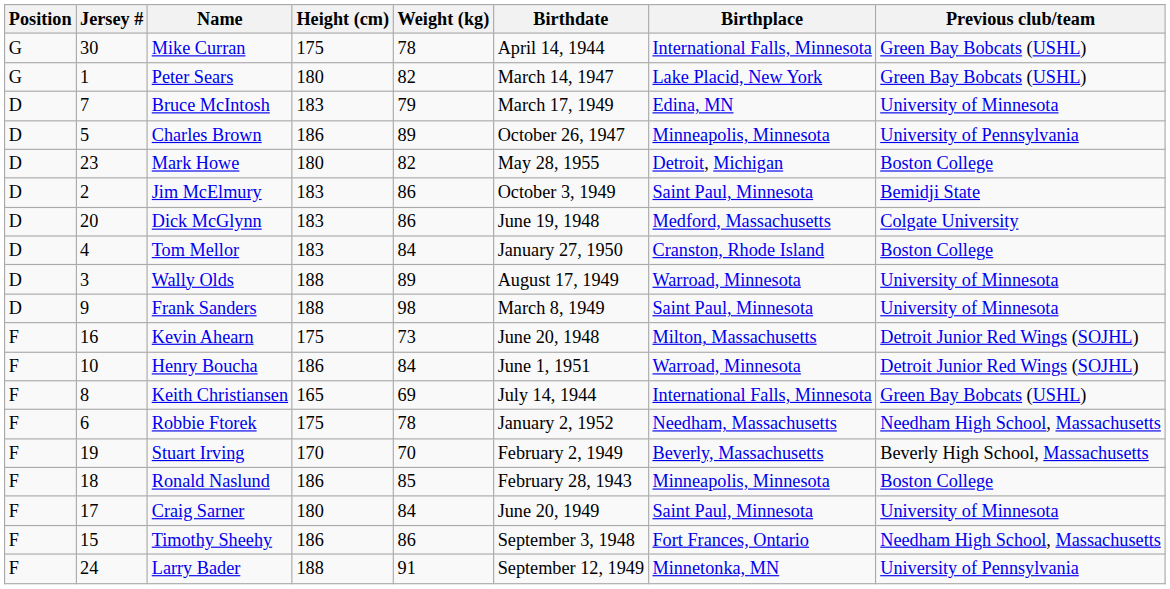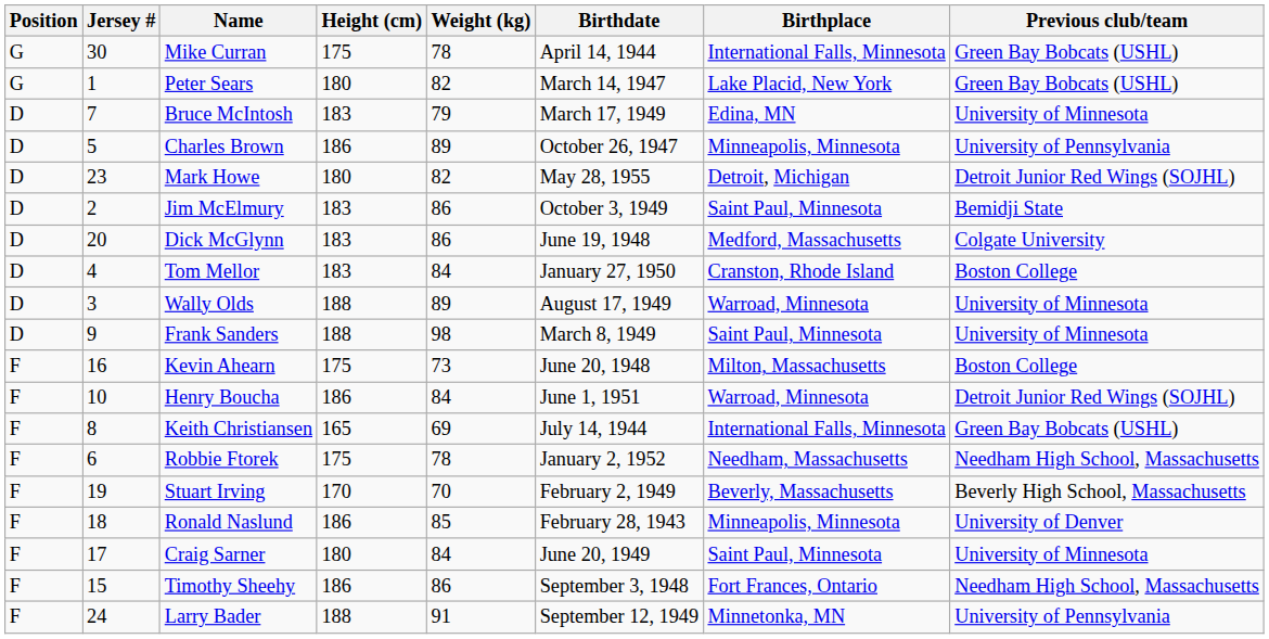 <table class="wikitable sortable">
 <tr>
 <th>Position</th>
 <th>Jersey #</th>
 <th>Name</th>
 <th>Height (cm)</th>
 <th>Weight (kg)</th>
 <th>Birthdate</th>
 <th>Birthplace</th>
 <th>Previous club/team</th>
 </tr>
 <tr>
 <td>G</td>
 <td>30</td>
 <td><a href='#'>Mike Curran</a></td>
 <td>175</td>
 <td>78</td>
 <td>April 14, 1944</td>
 <td><a href='#'>International Falls, Minnesota</a></td>
 <td><a href='#'>Green Bay Bobcats</a> (<a href='#'>USHL</a>)</td>
 </tr>
 <tr>
 <td>G</td>
 <td>1</td>
 <td><a href='#'>Peter Sears</a></td>
 <td>180</td>
 <td>82</td>
 <td>March 14, 1947</td>
 <td><a href='#'>Lake Placid, New York</a></td>
 <td><a href='#'>Green Bay Bobcats</a> (<a href='#'>USHL</a>)</td>
 </tr>
 <tr>
 <td>D</td>
 <td>7</td>
 <td><a href='#'>Bruce McIntosh</a></td>
 <td>183</td>
 <td>79</td>
 <td>March 17, 1949</td>
 <td><a href='#'>Edina, MN</a></td>
 <td><a href='#'>University of Minnesota</a></td>
 </tr>
 <tr>
 <td>D</td>
 <td>5</td>
 <td><a href='#'>Charles Brown</a></td>
 <td>186</td>
 <td>89</td>
 <td>October 26, 1947</td>
 <td><a href='#'>Minneapolis, Minnesota</a></td>
 <td><a href='#'>University of Pennsylvania</a></td>
 </tr>
 <tr>
 <td>D</td>
 <td>23</td>
 <td><a href='#'>Mark Howe</a></td>
 <td>180</td>
 <td>82</td>
 <td>May 28, 1955</td>
 <td><a href='#'>Detroit</a>, <a href='#'>Michigan</a></td>
-<td><a href='#'>Boston College</a></td>
+<td><a href='#'>Detroit Junior Red Wings</a> (<a href='#'>SOJHL</a>)</td>
 </tr>
 <tr>
 <td>D</td>
 <td>2</td>
 <td><a href='#'>Jim McElmury</a></td>
 <td>183</td>
 <td>86</td>
 <td>October 3, 1949</td>
 <td><a href='#'>Saint Paul, Minnesota</a></td>
 <td><a href='#'>Bemidji State</a></td>
 </tr>
 <tr>
 <td>D</td>
 <td>20</td>
 <td><a href='#'>Dick McGlynn</a></td>
 <td>183</td>
 <td>86</td>
 <td>June 19, 1948</td>
 <td><a href='#'>Medford, Massachusetts</a></td>
 <td><a href='#'>Colgate University</a></td>
 </tr>
 <tr>
 <td>D</td>
 <td>4</td>
 <td><a href='#'>Tom Mellor</a></td>
 <td>183</td>
 <td>84</td>
 <td>January 27, 1950</td>
 <td><a href='#'>Cranston, Rhode Island</a></td>
 <td><a href='#'>Boston College</a></td>
 </tr>
 <tr>
 <td>D</td>
 <td>3</td>
 <td><a href='#'>Wally Olds</a></td>
 <td>188</td>
 <td>89</td>
 <td>August 17, 1949</td>
 <td><a href='#'>Warroad, Minnesota</a></td>
 <td><a href='#'>University of Minnesota</a></td>
 </tr>
 <tr>
 <td>D</td>
 <td>9</td>
 <td><a href='#'>Frank Sanders</a></td>
 <td>188</td>
 <td>98</td>
 <td>March 8, 1949</td>
 <td><a href='#'>Saint Paul, Minnesota</a></td>
 <td><a href='#'>University of Minnesota</a></td>
 </tr>
 <tr>
 <td>F</td>
 <td>16</td>
 <td><a href='#'>Kevin Ahearn</a></td>
 <td>175</td>
 <td>73</td>
 <td>June 20, 1948</td>
 <td><a href='#'>Milton, Massachusetts</a></td>
-<td><a href='#'>Detroit Junior Red Wings</a> (<a href='#'>SOJHL</a>)</td>
+<td><a href='#'>Boston College</a></td>
 </tr>
 <tr>
 <td>F</td>
 <td>10</td>
 <td><a href='#'>Henry Boucha</a></td>
 <td>186</td>
 <td>84</td>
 <td>June 1, 1951</td>
 <td><a href='#'>Warroad, Minnesota</a></td>
 <td><a href='#'>Detroit Junior Red Wings</a> (<a href='#'>SOJHL</a>)</td>
 </tr>
 <tr>
 <td>F</td>
 <td>8</td>
 <td><a href='#'>Keith Christiansen</a></td>
 <td>165</td>
 <td>69</td>
 <td>July 14, 1944</td>
 <td><a href='#'>International Falls, Minnesota</a></td>
 <td><a href='#'>Green Bay Bobcats</a> (<a href='#'>USHL</a>)</td>
 </tr>
 <tr>
 <td>F</td>
 <td>6</td>
 <td><a href='#'>Robbie Ftorek</a></td>
 <td>175</td>
 <td>78</td>
 <td>January 2, 1952</td>
 <td><a href='#'>Needham, Massachusetts</a></td>
 <td><a href='#'>Needham High School</a>, <a href='#'>Massachusetts</a></td>
 </tr>
 <tr>
 <td>F</td>
 <td>19</td>
 <td><a href='#'>Stuart Irving</a></td>
 <td>170</td>
 <td>70</td>
 <td>February 2, 1949</td>
 <td><a href='#'>Beverly, Massachusetts</a></td>
 <td>Beverly High School, <a href='#'>Massachusetts</a></td>
 </tr>
 <tr>
 <td>F</td>
 <td>18</td>
 <td><a href='#'>Ronald Naslund</a></td>
 <td>186</td>
 <td>85</td>
 <td>February 28, 1943</td>
 <td><a href='#'>Minneapolis, Minnesota</a></td>
-<td><a href='#'>Boston College</a></td>
+<td><a href='#'>University of Denver</a></td>
 </tr>
 <tr>
 <td>F</td>
 <td>17</td>
 <td><a href='#'>Craig Sarner</a></td>
 <td>180</td>
 <td>84</td>
 <td>June 20, 1949</td>
 <td><a href='#'>Saint Paul, Minnesota</a></td>
 <td><a href='#'>University of Minnesota</a></td>
 </tr>
 <tr>
 <td>F</td>
 <td>15</td>
 <td><a href='#'>Timothy Sheehy</a></td>
 <td>186</td>
 <td>86</td>
 <td>September 3, 1948</td>
 <td><a href='#'>Fort Frances, Ontario</a></td>
 <td><a href='#'>Needham High School</a>, <a href='#'>Massachusetts</a></td>
 </tr>
 <tr>
 <td>F</td>
 <td>24</td>
 <td><a href='#'>Larry Bader</a></td>
 <td>188</td>
 <td>91</td>
 <td>September 12, 1949</td>
 <td><a href='#'>Minnetonka, MN</a></td>
 <td><a href='#'>University of Pennsylvania</a></td>
 </tr>
 </table>
